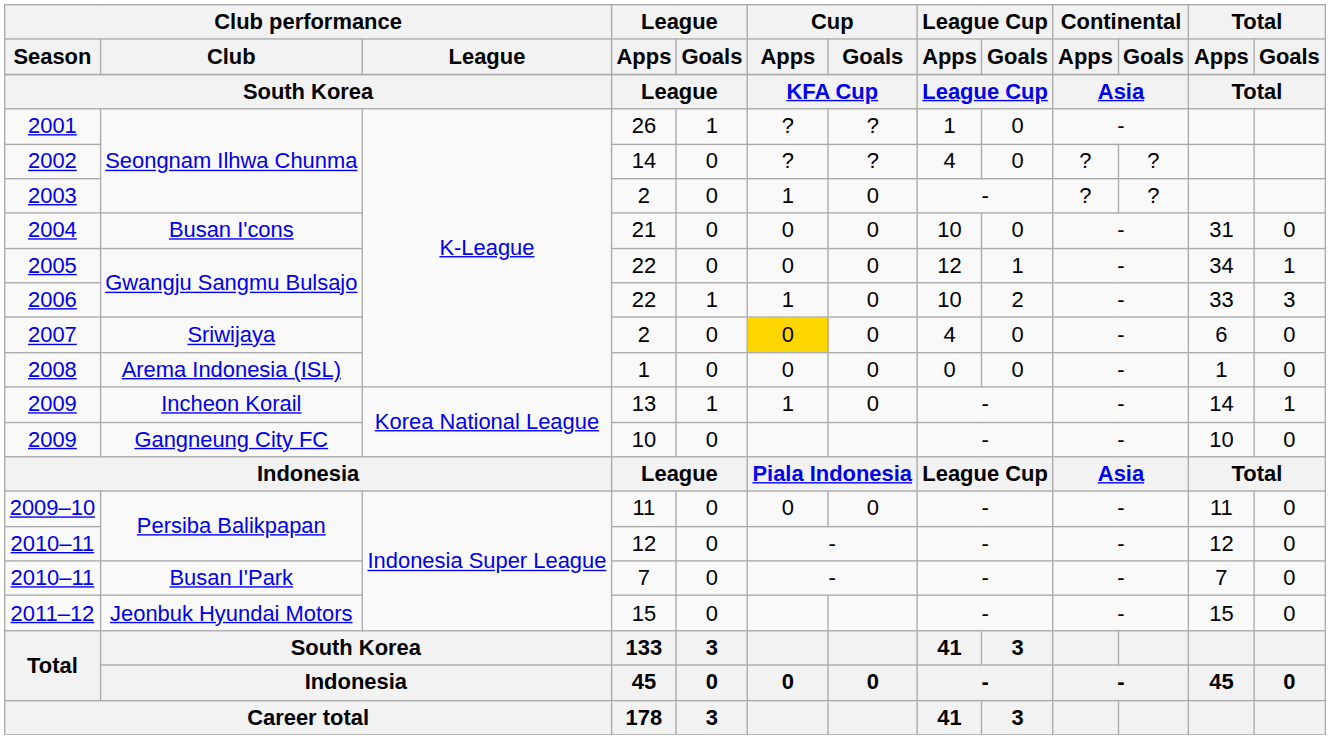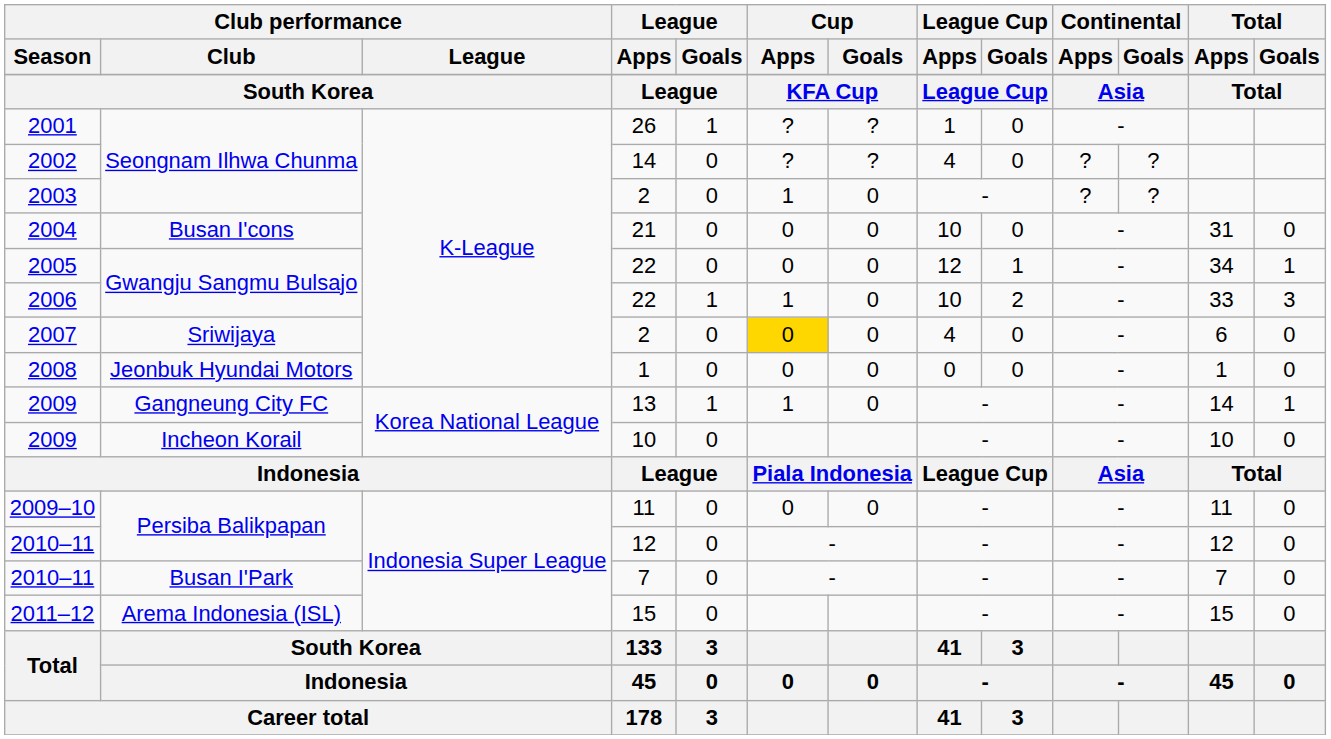 <table class="wikitable" style="text-align:center">
 <tr>
 <th colspan=3>Club performance</th>
 <th colspan=2>League</th>
 <th colspan=2>Cup</th>
 <th colspan=2>League Cup</th>
 <th colspan=2>Continental</th>
 <th colspan=2>Total</th>
 </tr>
 <tr>
 <th>Season</th>
 <th>Club</th>
 <th>League</th>
 <th>Apps</th>
 <th>Goals</th>
 <th>Apps</th>
 <th>Goals</th>
 <th>Apps</th>
 <th>Goals</th>
 <th>Apps</th>
 <th>Goals</th>
 <th>Apps</th>
 <th>Goals</th>
 </tr>
 <tr>
 </tr>
 <tr>
 <th colspan=3>South Korea</th>
 <th colspan=2>League</th>
 <th colspan=2><a href='#'>KFA Cup</a></th>
 <th colspan=2><a href='#'>League Cup</a></th>
 <th colspan=2><a href='#'>Asia</a></th>
 <th colspan=2>Total</th>
 </tr>
 <tr>
 <td><a href='#'>2001</a></td>
 <td rowspan="3"><a href='#'>Seongnam Ilhwa Chunma</a></td>
 <td rowspan="8"><a href='#'>K-League</a></td>
 <td>26</td>
 <td>1</td>
 <td>?</td>
 <td>?</td>
 <td>1</td>
 <td>0</td>
 <td colspan="2">-</td>
 <td></td>
 <td></td>
 </tr>
 <tr>
 <td><a href='#'>2002</a></td>
 <td>14</td>
 <td>0</td>
 <td>?</td>
 <td>?</td>
 <td>4</td>
 <td>0</td>
 <td>?</td>
 <td>?</td>
 <td></td>
 <td></td>
 </tr>
 <tr>
 <td><a href='#'>2003</a></td>
 <td>2</td>
 <td>0</td>
 <td>1</td>
 <td>0</td>
 <td colspan="2">-</td>
 <td>?</td>
 <td>?</td>
 <td></td>
 <td></td>
 </tr>
 <tr>
 <td><a href='#'>2004</a></td>
 <td><a href='#'>Busan I'cons</a></td>
 <td>21</td>
 <td>0</td>
 <td>0</td>
 <td>0</td>
 <td>10</td>
 <td>0</td>
 <td colspan="2">-</td>
 <td>31</td>
 <td>0</td>
 </tr>
 <tr>
 <td><a href='#'>2005</a></td>
 <td rowspan="2"><a href='#'>Gwangju Sangmu Bulsajo</a></td>
 <td>22</td>
 <td>0</td>
 <td>0</td>
 <td>0</td>
 <td>12</td>
 <td>1</td>
 <td colspan="2">-</td>
 <td>34</td>
 <td>1</td>
 </tr>
 <tr>
 <td><a href='#'>2006</a></td>
 <td>22</td>
 <td>1</td>
 <td>1</td>
 <td>0</td>
 <td>10</td>
 <td>2</td>
 <td colspan="2">-</td>
 <td>33</td>
 <td>3</td>
 </tr>
 <tr>
 <td><a href='#'>2007</a></td>
 <td><a href='#'>Sriwijaya</a></td>
 <td>2</td>
 <td>0</td>
 <td style="background: gold;">0</td>
 <td>0</td>
 <td>4</td>
 <td>0</td>
 <td colspan="2">-</td>
 <td>6</td>
 <td>0</td>
 </tr>
 <tr>
 <td><a href='#'>2008</a></td>
-<td><a href='#'>Arema Indonesia (ISL)</a></td>
+<td><a href='#'>Jeonbuk Hyundai Motors</a></td>
 <td>1</td>
 <td>0</td>
 <td>0</td>
 <td>0</td>
 <td>0</td>
 <td>0</td>
 <td colspan="2">-</td>
 <td>1</td>
 <td>0</td>
 </tr>
 <tr>
 <td><a href='#'>2009</a></td>
-<td><a href='#'>Incheon Korail</a></td>
+<td><a href='#'>Gangneung City FC</a></td>
 <td rowspan="2"><a href='#'>Korea National League</a></td>
 <td>13</td>
 <td>1</td>
 <td>1</td>
 <td>0</td>
 <td colspan="2">-</td>
 <td colspan="2">-</td>
 <td>14</td>
 <td>1</td>
 </tr>
 <tr>
 <td><a href='#'>2009</a></td>
-<td><a href='#'>Gangneung City FC</a></td>
+<td><a href='#'>Incheon Korail</a></td>
 <td>10</td>
 <td>0</td>
 <td></td>
 <td></td>
 <td colspan="2">-</td>
 <td colspan="2">-</td>
 <td>10</td>
 <td>0</td>
 </tr>
 <tr>
 <th colspan=3>Indonesia</th>
 <th colspan=2>League</th>
 <th colspan=2><a href='#'>Piala Indonesia</a></th>
 <th colspan=2>League Cup</th>
 <th colspan=2><a href='#'>Asia</a></th>
 <th colspan=2>Total</th>
 </tr>
 <tr>
 <td><a href='#'>2009–10</a></td>
 <td rowspan="2"><a href='#'>Persiba Balikpapan</a></td>
 <td rowspan="4"><a href='#'>Indonesia Super League</a></td>
 <td>11</td>
 <td>0</td>
 <td>0</td>
 <td>0</td>
 <td colspan="2">-</td>
 <td colspan="2">-</td>
 <td>11</td>
 <td>0</td>
 </tr>
 <tr>
 <td><a href='#'>2010–11</a></td>
 <td>12</td>
 <td>0</td>
 <td colspan="2">-</td>
 <td colspan="2">-</td>
 <td colspan="2">-</td>
 <td>12</td>
 <td>0</td>
 </tr>
 <tr>
 <td><a href='#'>2010–11</a></td>
 <td><a href='#'>Busan I'Park</a></td>
 <td>7</td>
 <td>0</td>
 <td colspan="2">-</td>
 <td colspan="2">-</td>
 <td colspan="2">-</td>
 <td>7</td>
 <td>0</td>
 </tr>
 <tr>
 <td><a href='#'>2011–12</a></td>
-<td><a href='#'>Jeonbuk Hyundai Motors</a></td>
+<td><a href='#'>Arema Indonesia (ISL)</a></td>
 <td>15</td>
 <td>0</td>
 <td></td>
 <td></td>
 <td colspan="2">-</td>
 <td colspan="2">-</td>
 <td>15</td>
 <td>0</td>
 </tr>
 <tr>
 <th rowspan=2>Total</th>
 <th colspan=2>South Korea</th>
 <th>133</th>
 <th>3</th>
 <th></th>
 <th></th>
 <th>41</th>
 <th>3</th>
 <th></th>
 <th></th>
 <th></th>
 <th></th>
 </tr>
 <tr>
 <th colspan=2>Indonesia</th>
 <th>45</th>
 <th>0</th>
 <th>0</th>
 <th>0</th>
 <th colspan="2">-</th>
 <th colspan="2">-</th>
 <th>45</th>
 <th>0</th>
 </tr>
 <tr>
 <th colspan=3>Career total</th>
 <th>178</th>
 <th>3</th>
 <th></th>
 <th></th>
 <th>41</th>
 <th>3</th>
 <th></th>
 <th></th>
 <th></th>
 <th></th>
 </tr>
 </table>
